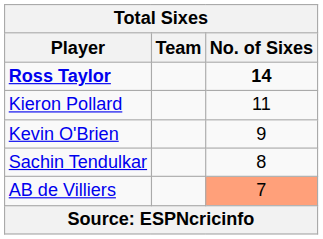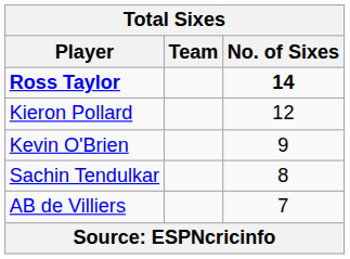 <table class="wikitable sortable" style="text-align:center">
 <tr>
 <th class="unsortable" colspan=3>Total Sixes</th>
 </tr>
 <tr>
 <th class="unsortable">Player</th>
 <th>Team</th>
 <th>No. of Sixes</th>
 </tr>
 <tr>
 <td style="text-align:left"><strong><a href='#'>Ross Taylor</a></strong></td>
 <td style="text-align:left"><strong></strong></td>
 <td><strong>14</strong></td>
 </tr>
 <tr>
 <td style="text-align:left"><a href='#'>Kieron Pollard</a></td>
 <td style="text-align:left"></td>
-<td>11</td>
+<td>12</td>
 </tr>
 <tr>
 <td style="text-align:left"><a href='#'>Kevin O'Brien</a></td>
 <td style="text-align:left"></td>
 <td>9</td>
 </tr>
 <tr>
 <td style="text-align:left"><a href='#'>Sachin Tendulkar</a></td>
 <td style="text-align:left"></td>
 <td>8</td>
 </tr>
 <tr>
 <td style="text-align:left"><a href='#'>AB de Villiers</a></td>
 <td style="text-align:left"></td>
-<td style="background: lightsalmon;">7</td>
+<td>7</td>
 </tr>
 <tr>
 <th colspan=12>Source: ESPNcricinfo </th>
 </tr>
 </table>
